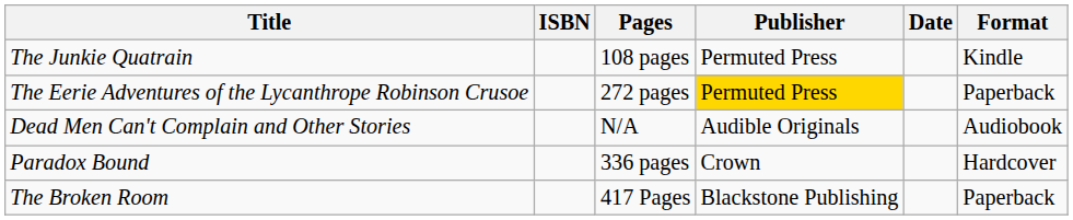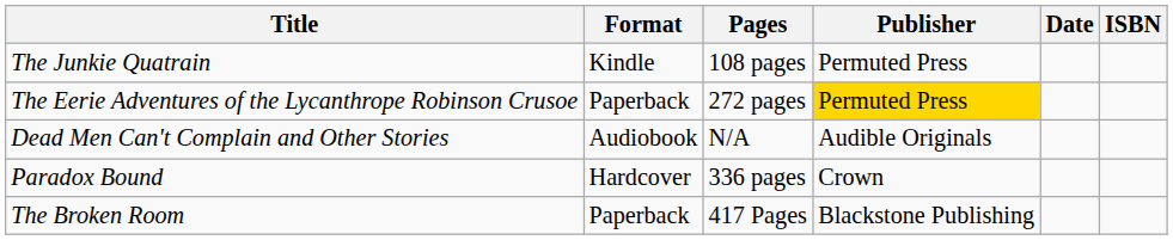 <table class="wikitable sortable">
 <tr>
 <th>Title</th>
-<th>ISBN</th>
+<th>Format</th>
 <th>Pages</th>
 <th>Publisher</th>
 <th>Date</th>
-<th>Format</th>
+<th>ISBN</th>
 </tr>
 <tr>
 <td><em>The Junkie Quatrain</em></td>
-<td></td>
+<td>Kindle</td>
 <td>108 pages</td>
 <td>Permuted Press</td>
 <td></td>
-<td>Kindle</td>
+<td></td>
 </tr>
 <tr>
 <td><em>The Eerie Adventures of the Lycanthrope Robinson Crusoe</em></td>
-<td></td>
+<td>Paperback</td>
 <td>272 pages</td>
 <td style="background: gold;">Permuted Press</td>
 <td></td>
-<td>Paperback</td>
+<td></td>
 </tr>
 <tr>
 <td><em>Dead Men Can't Complain and Other Stories</em></td>
-<td></td>
+<td>Audiobook</td>
 <td>N/A</td>
 <td>Audible Originals</td>
 <td></td>
-<td>Audiobook</td>
+<td></td>
 </tr>
 <tr>
 <td><em>Paradox Bound</em></td>
-<td></td>
+<td>Hardcover</td>
 <td>336 pages</td>
 <td>Crown</td>
 <td></td>
-<td>Hardcover</td>
+<td></td>
 </tr>
 <tr>
 <td><em>The Broken Room</em></td>
-<td></td>
+<td>Paperback</td>
 <td>417 Pages</td>
 <td>Blackstone Publishing</td>
 <td></td>
-<td>Paperback</td>
+<td></td>
 </tr>
 </table>
